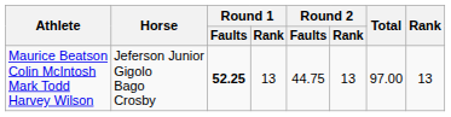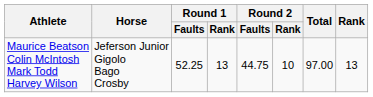 <table class=wikitable style="font-size:90%">
 <tr>
 <th rowspan="2">Athlete</th>
 <th rowspan="2">Horse</th>
 <th colspan="2">Round 1</th>
 <th colspan="2">Round 2</th>
 <th rowspan="2">Total</th>
 <th rowspan="2">Rank</th>
 </tr>
 <tr style="font-size:95%">
 <th>Faults</th>
 <th>Rank</th>
 <th>Faults</th>
 <th>Rank</th>
 </tr>
 <tr align=center>
 <td align=left><a href='#'>Maurice Beatson</a><br><a href='#'>Colin McIntosh</a><br><a href='#'>Mark Todd</a><br><a href='#'>Harvey Wilson</a></td>
 <td align=left>Jeferson Junior<br>Gigolo<br>Bago<br>Crosby</td>
-<td><strong>52.25</strong></td>
+<td>52.25</td>
 <td>13</td>
 <td>44.75</td>
-<td>13</td>
+<td>10</td>
 <td>97.00</td>
 <td>13</td>
 </tr>
 </table>
